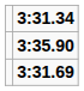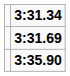 <table class="wikitable">
 <tr>
 <td></td>
 <td align=center><strong>3:31.34</strong></td>
 </tr>
 <tr>
 <td></td>
-<td align=center><strong>3:35.90</strong></td>
+<td align=center><strong>3:31.69</strong></td>
 </tr>
 <tr>
 <td></td>
-<td align=center><strong>3:31.69</strong></td>
+<td align=center><strong>3:35.90</strong></td>
 </tr>
 </table>
